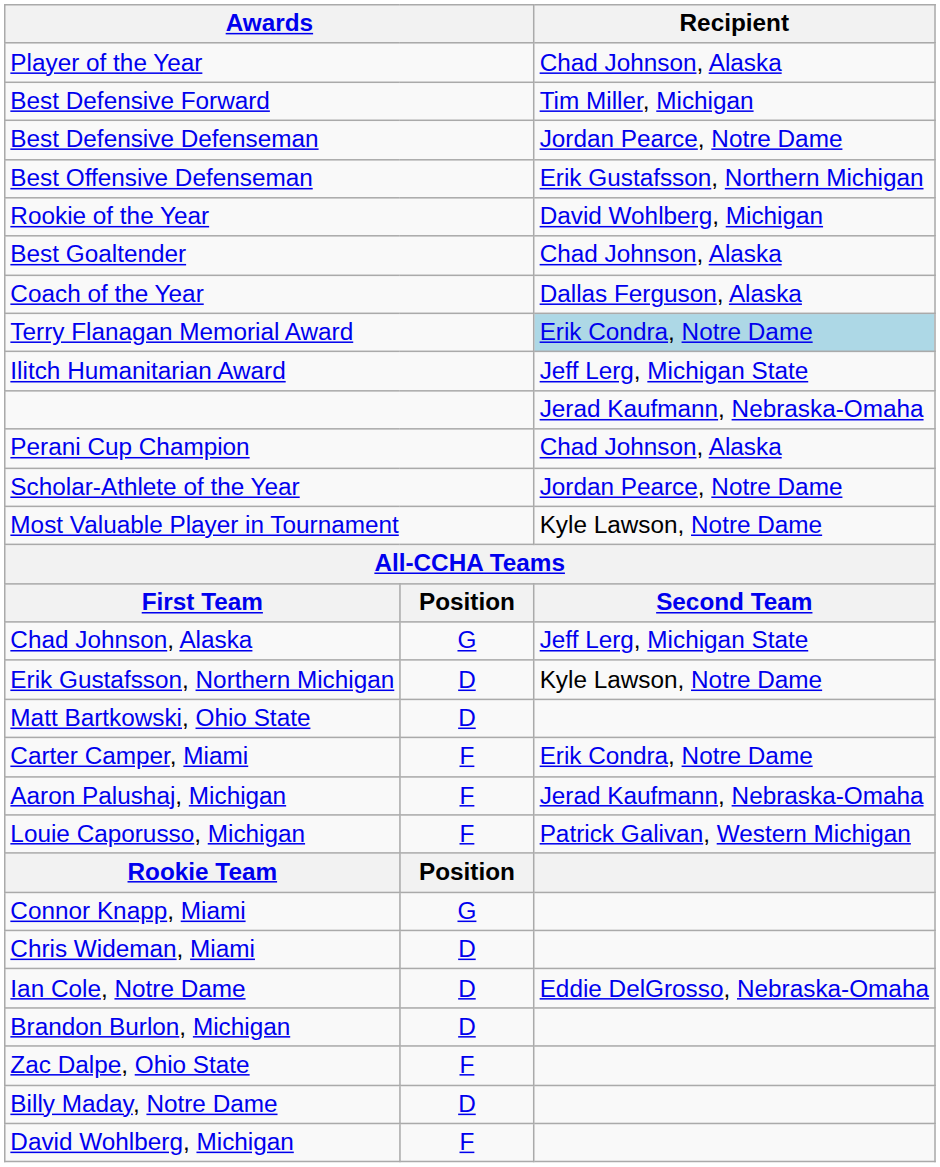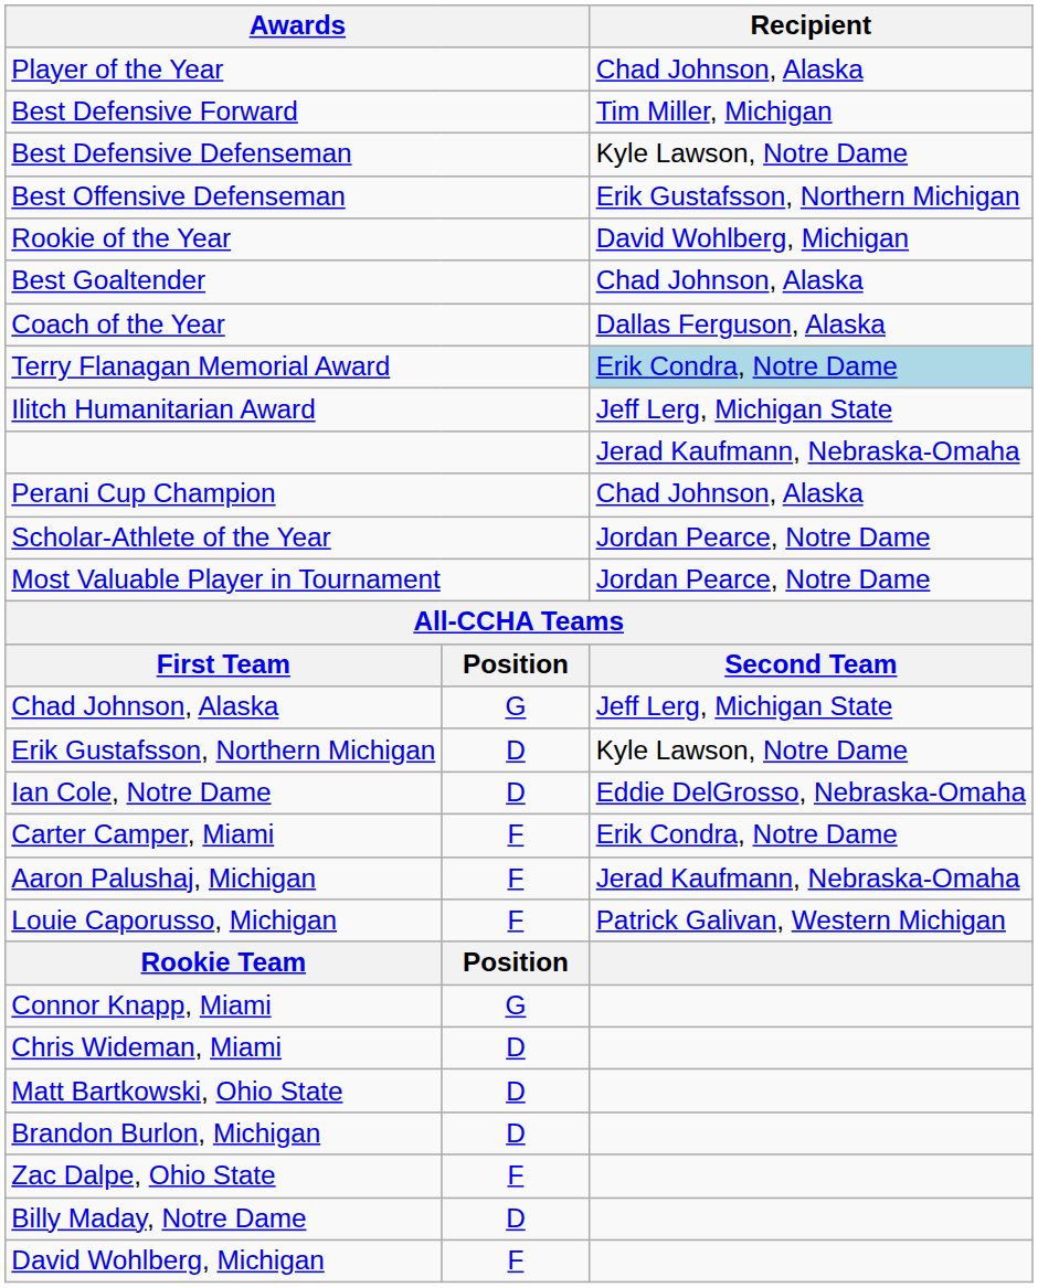 <table class="wikitable">
 <tr>
 <th colspan=2><a href='#'>Awards</a></th>
 <th>Recipient</th>
 </tr>
 <tr>
 <td colspan=2><a href='#'>Player of the Year</a></td>
 <td><a href='#'>Chad Johnson</a>, <a href='#'>Alaska</a></td>
 </tr>
 <tr>
 <td colspan=2><a href='#'>Best Defensive Forward</a></td>
 <td><a href='#'>Tim Miller</a>, <a href='#'>Michigan</a></td>
 </tr>
 <tr>
 <td colspan=2><a href='#'>Best Defensive Defenseman</a></td>
-<td><a href='#'>Jordan Pearce</a>, <a href='#'>Notre Dame</a></td>
+<td>Kyle Lawson, <a href='#'>Notre Dame</a></td>
 </tr>
 <tr>
 <td colspan=2><a href='#'>Best Offensive Defenseman</a></td>
 <td><a href='#'>Erik Gustafsson</a>, <a href='#'>Northern Michigan</a></td>
 </tr>
 <tr>
 <td colspan=2><a href='#'>Rookie of the Year</a></td>
 <td><a href='#'>David Wohlberg</a>, <a href='#'>Michigan</a></td>
 </tr>
 <tr>
 <td colspan=2><a href='#'>Best Goaltender</a></td>
 <td><a href='#'>Chad Johnson</a>, <a href='#'>Alaska</a></td>
 </tr>
 <tr>
 <td colspan=2><a href='#'>Coach of the Year</a></td>
 <td><a href='#'>Dallas Ferguson</a>, <a href='#'>Alaska</a></td>
 </tr>
 <tr>
 <td colspan=2><a href='#'>Terry Flanagan Memorial Award</a></td>
 <td style="background: lightblue;"><a href='#'>Erik Condra</a>, <a href='#'>Notre Dame</a></td>
 </tr>
 <tr>
 <td colspan=2><a href='#'>Ilitch Humanitarian Award</a></td>
 <td><a href='#'>Jeff Lerg</a>, <a href='#'>Michigan State</a></td>
 </tr>
 <tr>
 <td colspan=2></td>
 <td><a href='#'>Jerad Kaufmann</a>, <a href='#'>Nebraska-Omaha</a></td>
 </tr>
 <tr>
 <td colspan=2><a href='#'>Perani Cup Champion</a></td>
 <td><a href='#'>Chad Johnson</a>, <a href='#'>Alaska</a></td>
 </tr>
 <tr>
 <td colspan=2><a href='#'>Scholar-Athlete of the Year</a></td>
 <td><a href='#'>Jordan Pearce</a>, <a href='#'>Notre Dame</a></td>
 </tr>
 <tr>
 <td colspan=2><a href='#'>Most Valuable Player in Tournament</a></td>
-<td>Kyle Lawson, <a href='#'>Notre Dame</a></td>
+<td><a href='#'>Jordan Pearce</a>, <a href='#'>Notre Dame</a></td>
 </tr>
 <tr>
 <th colspan=3><a href='#'>All-CCHA Teams</a></th>
 </tr>
 <tr>
 <th><a href='#'>First Team</a></th>
 <th>  Position  </th>
 <th><a href='#'>Second Team</a></th>
 </tr>
 <tr>
 <td><a href='#'>Chad Johnson</a>, <a href='#'>Alaska</a></td>
 <td align=center><a href='#'>G</a></td>
 <td><a href='#'>Jeff Lerg</a>, <a href='#'>Michigan State</a></td>
 </tr>
 <tr>
 <td><a href='#'>Erik Gustafsson</a>, <a href='#'>Northern Michigan</a></td>
 <td align=center><a href='#'>D</a></td>
 <td>Kyle Lawson, <a href='#'>Notre Dame</a></td>
 </tr>
 <tr>
-<td><a href='#'>Matt Bartkowski</a>, <a href='#'>Ohio State</a></td>
+<td><a href='#'>Ian Cole</a>, <a href='#'>Notre Dame</a></td>
 <td align=center><a href='#'>D</a></td>
-<td></td>
+<td><a href='#'>Eddie DelGrosso</a>, <a href='#'>Nebraska-Omaha</a></td>
 </tr>
 <tr>
 <td><a href='#'>Carter Camper</a>, <a href='#'>Miami</a></td>
 <td align=center><a href='#'>F</a></td>
 <td><a href='#'>Erik Condra</a>, <a href='#'>Notre Dame</a></td>
 </tr>
 <tr>
 <td><a href='#'>Aaron Palushaj</a>, <a href='#'>Michigan</a></td>
 <td align=center><a href='#'>F</a></td>
 <td><a href='#'>Jerad Kaufmann</a>, <a href='#'>Nebraska-Omaha</a></td>
 </tr>
 <tr>
 <td><a href='#'>Louie Caporusso</a>, <a href='#'>Michigan</a></td>
 <td align=center><a href='#'>F</a></td>
 <td><a href='#'>Patrick Galivan</a>, <a href='#'>Western Michigan</a></td>
 </tr>
 <tr>
 <th><a href='#'>Rookie Team</a></th>
 <th>  Position  </th>
 <th></th>
 </tr>
 <tr>
 <td><a href='#'>Connor Knapp</a>, <a href='#'>Miami</a></td>
 <td align=center><a href='#'>G</a></td>
 <td></td>
 </tr>
 <tr>
 <td><a href='#'>Chris Wideman</a>, <a href='#'>Miami</a></td>
 <td align=center><a href='#'>D</a></td>
 <td></td>
 </tr>
 <tr>
-<td><a href='#'>Ian Cole</a>, <a href='#'>Notre Dame</a></td>
+<td><a href='#'>Matt Bartkowski</a>, <a href='#'>Ohio State</a></td>
 <td align=center><a href='#'>D</a></td>
-<td><a href='#'>Eddie DelGrosso</a>, <a href='#'>Nebraska-Omaha</a></td>
+<td></td>
 </tr>
 <tr>
 <td><a href='#'>Brandon Burlon</a>, <a href='#'>Michigan</a></td>
 <td align=center><a href='#'>D</a></td>
 <td></td>
 </tr>
 <tr>
 <td><a href='#'>Zac Dalpe</a>, <a href='#'>Ohio State</a></td>
 <td align=center><a href='#'>F</a></td>
 <td></td>
 </tr>
 <tr>
 <td><a href='#'>Billy Maday</a>, <a href='#'>Notre Dame</a></td>
 <td align=center><a href='#'>D</a></td>
 <td></td>
 </tr>
 <tr>
 <td><a href='#'>David Wohlberg</a>, <a href='#'>Michigan</a></td>
 <td align=center><a href='#'>F</a></td>
 <td></td>
 </tr>
 </table>
